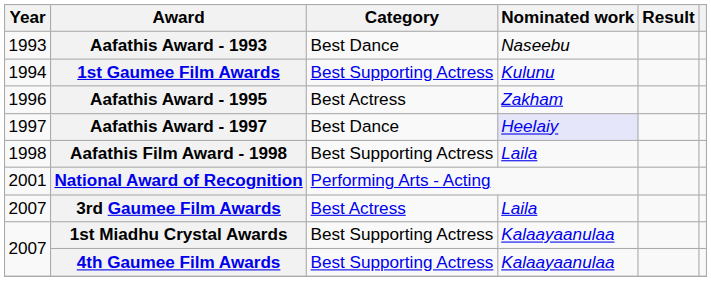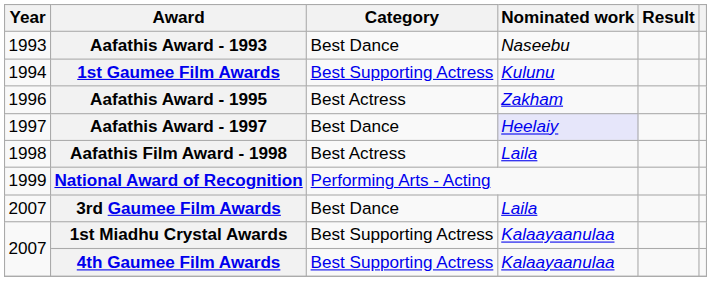 <table class="wikitable plainrowheaders sortable">
 <tr>
 <th scope="col">Year</th>
 <th scope="col">Award</th>
 <th scope="col">Category</th>
 <th scope="col">Nominated work</th>
 <th scope="col">Result</th>
 <th scope="col" class="unsortable"></th>
 </tr>
 <tr>
 <td>1993</td>
 <th scope="row">Aafathis Award - 1993</th>
 <td>Best Dance</td>
 <td><em>Naseebu</em></td>
 <td></td>
 <td></td>
 </tr>
 <tr>
 <td>1994</td>
 <th scope="row"><a href='#'>1st Gaumee Film Awards</a></th>
 <td><a href='#'>Best Supporting Actress</a></td>
 <td><em><a href='#'>Kulunu</a></em></td>
 <td></td>
 <td style="text-align:center;"></td>
 </tr>
 <tr>
 <td>1996</td>
 <th scope="row">Aafathis Award - 1995</th>
 <td>Best Actress</td>
 <td><em><a href='#'>Zakham</a></em></td>
 <td></td>
 <td></td>
 </tr>
 <tr>
 <td>1997</td>
 <th scope="row">Aafathis Award - 1997</th>
 <td>Best Dance</td>
 <td style="background: lavender;"><em><a href='#'>Heelaiy</a></em></td>
 <td></td>
 <td style="text-align:center;"></td>
 </tr>
 <tr>
 <td>1998</td>
 <th scope="row">Aafathis Film Award - 1998</th>
-<td>Best Supporting Actress</td>
+<td>Best Actress</td>
 <td><a href='#'><em>Laila</em></a></td>
 <td></td>
 <td></td>
 </tr>
 <tr>
-<td>2001</td>
+<td>1999</td>
 <th scope="row"><a href='#'>National Award of Recognition</a></th>
 <td colspan="2"><a href='#'>Performing Arts - Acting</a></td>
 <td></td>
 <td style="text-align:center;"></td>
 </tr>
 <tr>
 <td>2007</td>
 <th scope="row">3rd <a href='#'>Gaumee Film Awards</a></th>
-<td><a href='#'>Best Actress</a></td>
+<td>Best Dance</td>
 <td><a href='#'><em>Laila</em></a></td>
 <td></td>
 <td></td>
 </tr>
 <tr>
 <td rowspan="2">2007</td>
 <th scope="row">1st Miadhu Crystal Awards</th>
 <td>Best Supporting Actress</td>
 <td><em><a href='#'>Kalaayaanulaa</a></em></td>
 <td></td>
 <td style="text-align:center;"></td>
 </tr>
 <tr>
 <th scope="row"><a href='#'>4th Gaumee Film Awards</a></th>
 <td><a href='#'>Best Supporting Actress</a></td>
 <td><em><a href='#'>Kalaayaanulaa</a></em></td>
 <td></td>
 <td style="text-align:center;"></td>
 </tr>
 <tr>
 </tr>
 </table>
